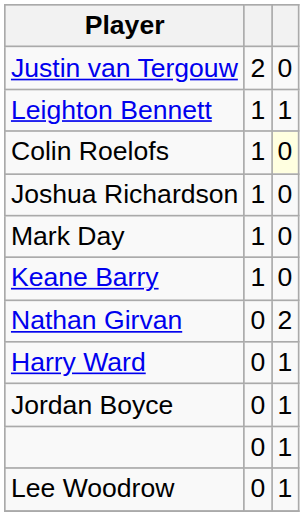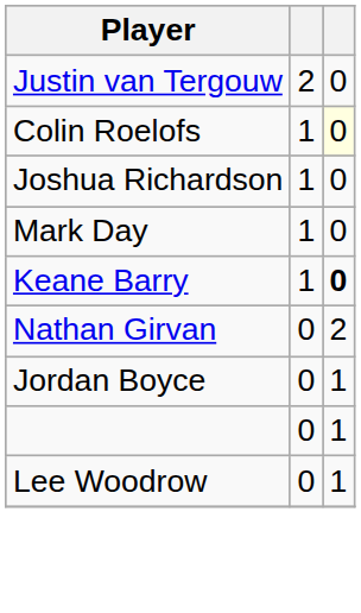 <table class="wikitable sortable">
 <tr>
 <th>Player</th>
 <th></th>
 <th></th>
 </tr>
 <tr>
 <td> <a href='#'>Justin van Tergouw</a></td>
 <td align="center">2</td>
 <td align="center">0</td>
-</tr>
-<tr>
-<td> <a href='#'>Leighton Bennett</a></td>
-<td align="center">1</td>
-<td align="center">1</td>
 </tr>
 <tr>
 <td> Colin Roelofs</td>
 <td align="center">1</td>
 <td align="center" style="background: lightyellow;">0</td>
 </tr>
 <tr>
 <td> Joshua Richardson</td>
 <td align="center">1</td>
 <td align="center">0</td>
 </tr>
 <tr>
 <td> Mark Day</td>
 <td align="center">1</td>
 <td align="center">0</td>
 </tr>
 <tr>
 <td> <a href='#'>Keane Barry</a></td>
 <td align="center">1</td>
-<td align="center">0</td>
+<td align="center"><strong>0</strong></td>
 </tr>
 <tr>
 <td> <a href='#'>Nathan Girvan</a></td>
 <td align="center">0</td>
 <td align="center">2</td>
-</tr>
-<tr>
-<td> <a href='#'>Harry Ward</a></td>
-<td align="center">0</td>
-<td align="center">1</td>
 </tr>
 <tr>
 <td> Jordan Boyce</td>
 <td align="center">0</td>
 <td align="center">1</td>
 </tr>
 <tr>
 <td></td>
 <td align="center">0</td>
 <td align="center">1</td>
 </tr>
 <tr>
 <td> Lee Woodrow</td>
 <td align="center">0</td>
 <td align="center">1</td>
 </tr>
 <tr>
 </tr>
 </table>
